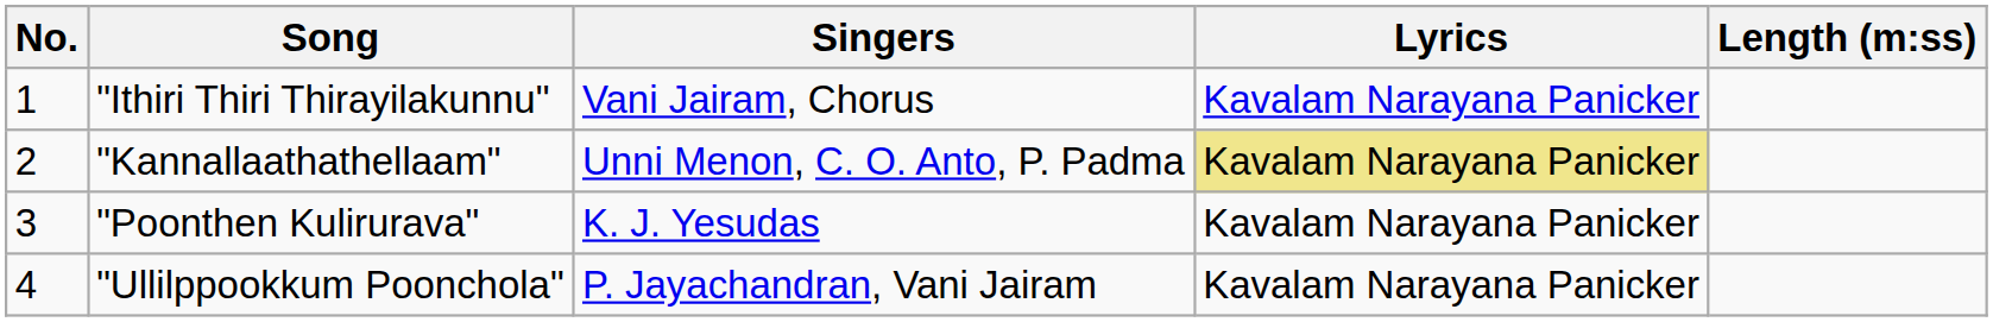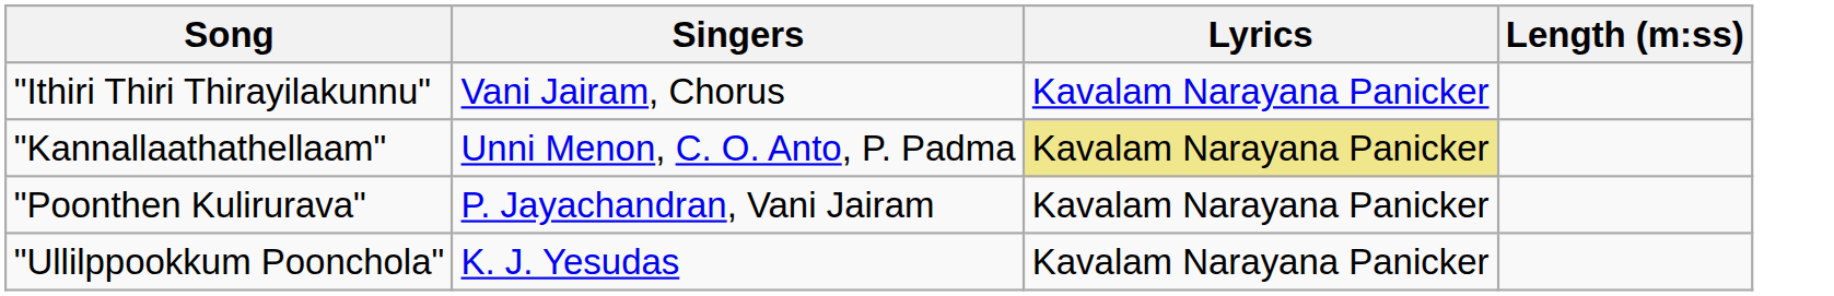 <table class="wikitable" style="font-size:95%;">
 <tr>
-<th>No.</th>
 <th>Song</th>
 <th>Singers</th>
 <th>Lyrics</th>
 <th>Length (m:ss)</th>
 </tr>
 <tr>
-<td>1</td>
 <td>"Ithiri Thiri Thirayilakunnu"</td>
 <td><a href='#'>Vani Jairam</a>, Chorus</td>
 <td><a href='#'>Kavalam Narayana Panicker</a></td>
 <td></td>
 </tr>
 <tr>
-<td>2</td>
 <td>"Kannallaathathellaam"</td>
 <td><a href='#'>Unni Menon</a>, <a href='#'>C. O. Anto</a>, P. Padma</td>
 <td style="background: khaki;">Kavalam Narayana Panicker</td>
 <td></td>
 </tr>
 <tr>
-<td>3</td>
 <td>"Poonthen Kulirurava"</td>
+<td><a href='#'>P. Jayachandran</a>, Vani Jairam</td>
+<td>Kavalam Narayana Panicker</td>
+<td></td>
+</tr>
+<tr>
+<td>"Ullilppookkum Poonchola"</td>
 <td><a href='#'>K. J. Yesudas</a></td>
 <td>Kavalam Narayana Panicker</td>
 <td></td>
 </tr>
-<tr>
-<td>4</td>
-<td>"Ullilppookkum Poonchola"</td>
-<td><a href='#'>P. Jayachandran</a>, Vani Jairam</td>
-<td>Kavalam Narayana Panicker</td>
-<td></td>
-</tr>
 </table>
